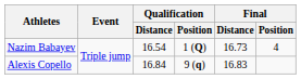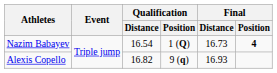 <table class=wikitable style="font-size:90%">
 <tr>
 <th rowspan="2">Athletes</th>
 <th rowspan="2">Event</th>
 <th colspan="2">Qualification</th>
 <th colspan="2">Final</th>
 </tr>
 <tr style="font-size:95%">
 <th>Distance</th>
 <th>Position</th>
 <th>Distance</th>
 <th>Position</th>
 </tr>
 <tr>
 <td><a href='#'>Nazim Babayev</a></td>
 <td rowspan=2><a href='#'>Triple jump</a></td>
 <td align=center>16.54</td>
 <td align=center>1 (<strong>Q</strong>)</td>
 <td align=center>16.73</td>
-<td align=center>4</td>
+<td align=center><strong>4</strong></td>
 </tr>
 <tr>
 <td><a href='#'>Alexis Copello</a></td>
-<td align=center>16.84</td>
+<td align=center>16.82</td>
 <td align=center>9 (<strong>q</strong>)</td>
-<td align=center>16.83</td>
+<td align=center>16.93</td>
 <td align=center><br></td>
 </tr>
 </table>
